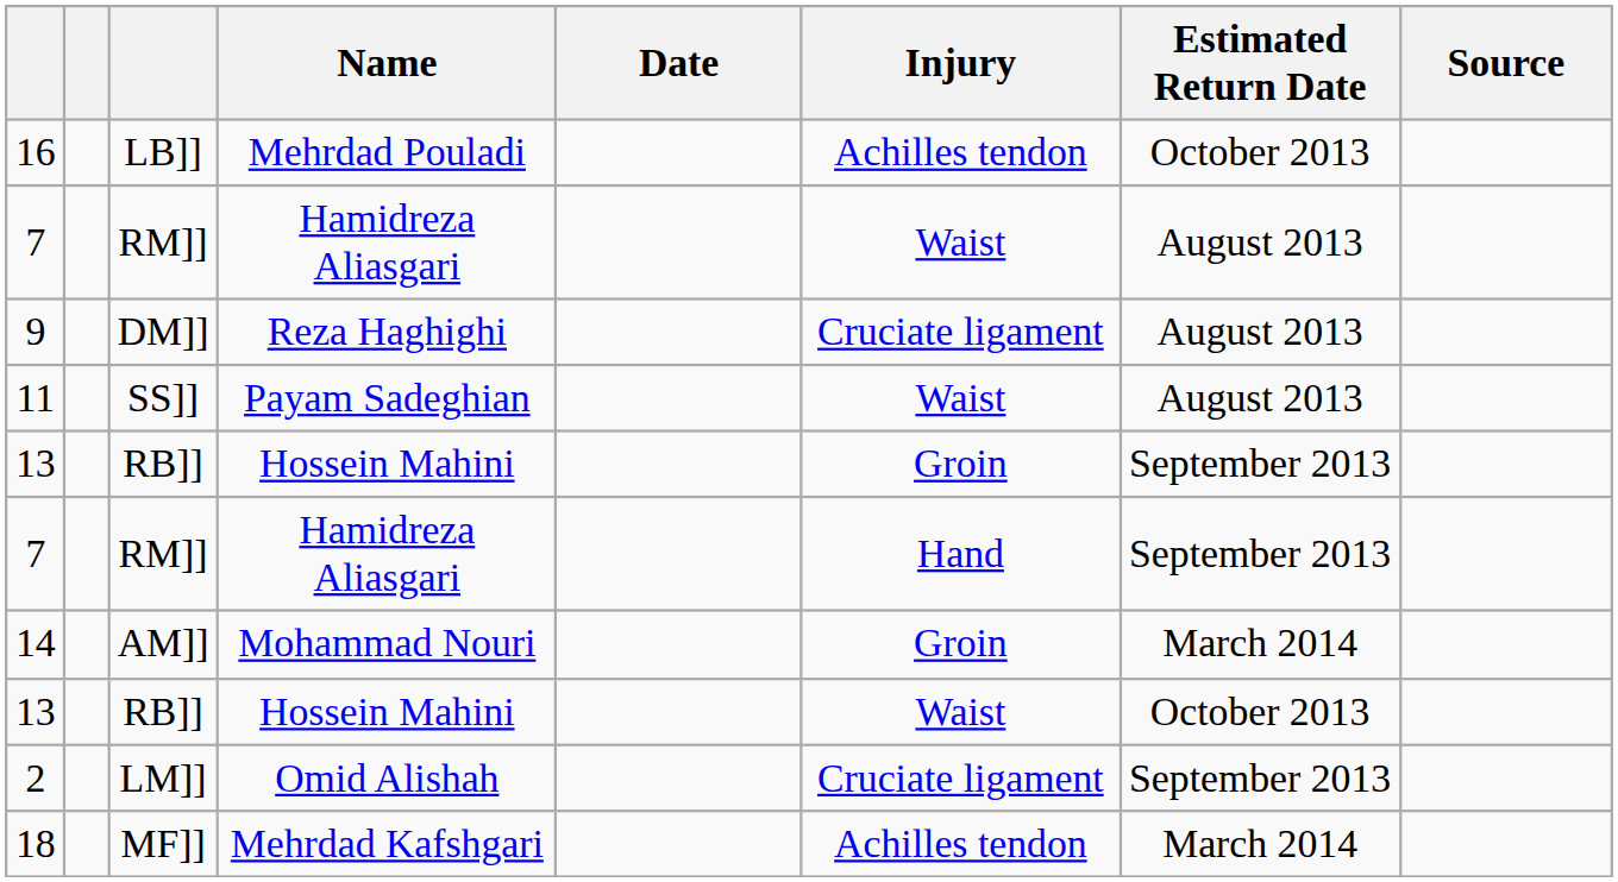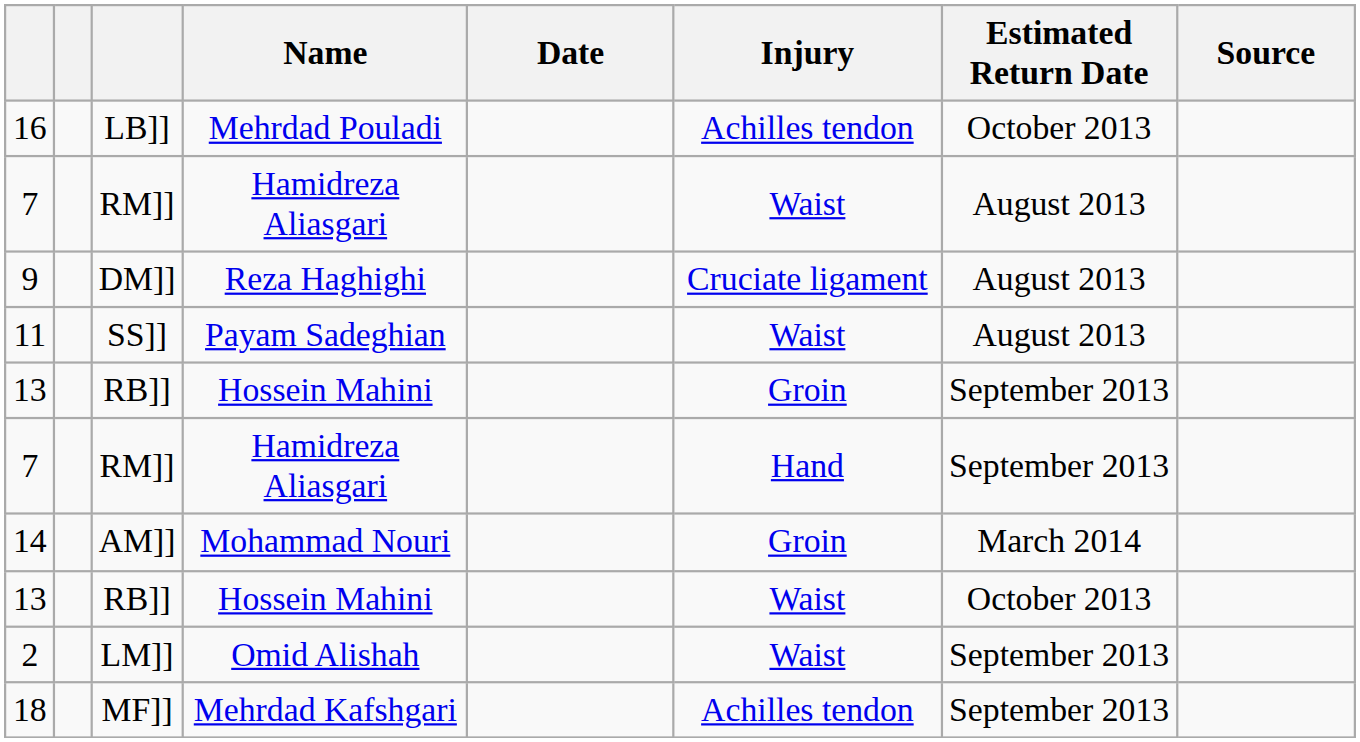 <table class="wikitable" style="font-size: 95%; text-align: center;">
 <tr>
 <th width=15></th>
 <th width=15></th>
 <th width=15></th>
 <th width=150>Name</th>
 <th width=120>Date</th>
 <th width=150>Injury</th>
 <th width=120>Estimated Return Date</th>
 <th width=90>Source</th>
 </tr>
 <tr>
 <td>16</td>
 <td></td>
 <td [[>LB]]</td>
 <td><a href='#'>Mehrdad Pouladi</a></td>
 <td></td>
 <td><a href='#'>Achilles tendon</a></td>
 <td>October 2013</td>
 <td><small></small></td>
 </tr>
 <tr>
 <td>7</td>
 <td></td>
 <td [[>RM]]</td>
 <td><a href='#'>Hamidreza Aliasgari</a></td>
 <td></td>
 <td><a href='#'>Waist</a></td>
 <td>August 2013</td>
 <td></td>
 </tr>
 <tr>
 <td>9</td>
 <td></td>
 <td [[>DM]]</td>
 <td><a href='#'>Reza Haghighi</a></td>
 <td></td>
 <td><a href='#'>Cruciate ligament</a></td>
 <td>August 2013</td>
 <td><small> </small></td>
 </tr>
 <tr>
 <td>11</td>
 <td></td>
 <td [[>SS]]</td>
 <td><a href='#'>Payam Sadeghian</a></td>
 <td></td>
 <td><a href='#'>Waist</a></td>
 <td>August 2013</td>
 <td></td>
 </tr>
 <tr>
 <td>13</td>
 <td></td>
 <td [[>RB]]</td>
 <td><a href='#'>Hossein Mahini</a></td>
 <td></td>
 <td><a href='#'>Groin</a></td>
 <td>September 2013</td>
 <td></td>
 </tr>
 <tr>
 <td>7</td>
 <td></td>
 <td [[>RM]]</td>
 <td><a href='#'>Hamidreza Aliasgari</a></td>
 <td></td>
 <td><a href='#'>Hand</a></td>
 <td>September 2013</td>
 <td></td>
 </tr>
 <tr>
 <td>14</td>
 <td></td>
 <td [[>AM]]</td>
 <td><a href='#'>Mohammad Nouri</a></td>
 <td></td>
 <td><a href='#'>Groin</a></td>
 <td>March 2014</td>
 <td></td>
 </tr>
 <tr>
 <td>13</td>
 <td></td>
 <td [[>RB]]</td>
 <td><a href='#'>Hossein Mahini</a></td>
 <td></td>
 <td><a href='#'>Waist</a></td>
 <td>October 2013</td>
 <td></td>
 </tr>
 <tr>
 <td>2</td>
 <td></td>
 <td [[>LM]]</td>
 <td><a href='#'>Omid Alishah</a></td>
 <td></td>
-<td><a href='#'>Cruciate ligament</a></td>
+<td><a href='#'>Waist</a></td>
 <td>September 2013</td>
 <td></td>
 </tr>
 <tr>
 <td>18</td>
 <td></td>
 <td [[>MF]]</td>
 <td><a href='#'>Mehrdad Kafshgari</a></td>
 <td></td>
 <td><a href='#'>Achilles tendon</a></td>
-<td>March 2014</td>
+<td>September 2013</td>
 <td></td>
 </tr>
 <tr>
 </tr>
 </table>
